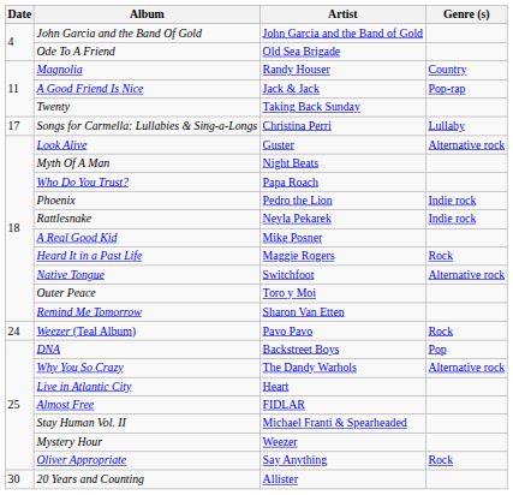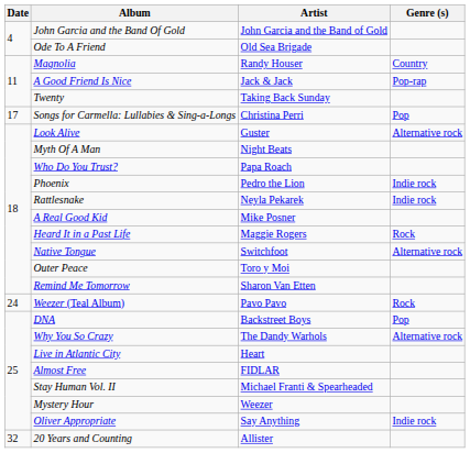 <table class="wikitable">
 <tr>
 <th>Date</th>
 <th>Album</th>
 <th>Artist</th>
 <th>Genre (s)</th>
 </tr>
 <tr>
 <td rowspan="2">4</td>
 <td><em>John Garcia and the Band Of Gold</em></td>
 <td><a href='#'>John Garcia and the Band of Gold</a></td>
 <td></td>
 </tr>
 <tr>
 <td><em>Ode To A Friend</em></td>
 <td><a href='#'>Old Sea Brigade</a></td>
 <td></td>
 </tr>
 <tr>
 <td rowspan="3">11</td>
 <td><em><a href='#'>Magnolia</a></em></td>
 <td><a href='#'>Randy Houser</a></td>
 <td><a href='#'>Country</a></td>
 </tr>
 <tr>
 <td><em><a href='#'>A Good Friend Is Nice</a></em></td>
 <td><a href='#'>Jack & Jack</a></td>
 <td><a href='#'>Pop-rap</a></td>
 </tr>
 <tr>
 <td><em>Twenty</em></td>
 <td><a href='#'>Taking Back Sunday</a></td>
 <td></td>
 </tr>
 <tr>
 <td>17</td>
 <td><em>Songs for Carmella: Lullabies & Sing-a-Longs</em> </td>
 <td><a href='#'>Christina Perri</a></td>
-<td><a href='#'>Lullaby</a></td>
+<td><a href='#'>Pop</a></td>
 </tr>
 <tr>
 <td rowspan="10">18</td>
 <td><em><a href='#'>Look Alive</a></em></td>
 <td><a href='#'>Guster</a></td>
 <td><a href='#'>Alternative rock</a></td>
 </tr>
 <tr>
 <td><em>Myth Of A Man</em></td>
 <td><a href='#'>Night Beats</a></td>
 <td></td>
 </tr>
 <tr>
 <td><em><a href='#'>Who Do You Trust?</a></em></td>
 <td><a href='#'>Papa Roach</a></td>
 <td></td>
 </tr>
 <tr>
 <td><em>Phoenix</em></td>
 <td><a href='#'>Pedro the Lion</a></td>
 <td><a href='#'>Indie rock</a></td>
 </tr>
 <tr>
 <td><em>Rattlesnake</em></td>
 <td><a href='#'>Neyla Pekarek</a></td>
 <td><a href='#'>Indie rock</a></td>
 </tr>
 <tr>
 <td><em><a href='#'>A Real Good Kid</a></em></td>
 <td><a href='#'>Mike Posner</a></td>
 <td></td>
 </tr>
 <tr>
 <td><em><a href='#'>Heard It in a Past Life</a></em></td>
 <td><a href='#'>Maggie Rogers</a></td>
 <td><a href='#'>Rock</a></td>
 </tr>
 <tr>
 <td><em><a href='#'>Native Tongue</a></em></td>
 <td><a href='#'>Switchfoot</a></td>
 <td><a href='#'>Alternative rock</a></td>
 </tr>
 <tr>
 <td><em>Outer Peace</em></td>
 <td><a href='#'>Toro y Moi</a></td>
 <td></td>
 </tr>
 <tr>
 <td><em><a href='#'>Remind Me Tomorrow</a></em></td>
 <td><a href='#'>Sharon Van Etten</a></td>
 <td></td>
 </tr>
 <tr>
 <td>24</td>
 <td><a href='#'><em>Weezer</em> (Teal Album)</a></td>
 <td><a href='#'>Pavo Pavo</a></td>
 <td><a href='#'>Rock</a></td>
 </tr>
 <tr>
 <td rowspan="7">25</td>
 <td><em><a href='#'>DNA</a></em></td>
 <td><a href='#'>Backstreet Boys</a></td>
 <td><a href='#'>Pop</a></td>
 </tr>
 <tr>
 <td><em><a href='#'>Why You So Crazy</a></em></td>
 <td><a href='#'>The Dandy Warhols</a></td>
 <td><a href='#'>Alternative rock</a></td>
 </tr>
 <tr>
 <td><em><a href='#'>Live in Atlantic City</a></em></td>
 <td><a href='#'>Heart</a></td>
 <td></td>
 </tr>
 <tr>
 <td><em><a href='#'>Almost Free</a></em></td>
 <td><a href='#'>FIDLAR</a></td>
 <td></td>
 </tr>
 <tr>
 <td><em>Stay Human Vol. II</em></td>
 <td><a href='#'>Michael Franti & Spearheaded</a></td>
 <td></td>
 </tr>
 <tr>
 <td><em>Mystery Hour</em></td>
 <td><a href='#'>Weezer</a></td>
 <td></td>
 </tr>
 <tr>
 <td><em><a href='#'>Oliver Appropriate</a></em></td>
 <td><a href='#'>Say Anything</a></td>
-<td><a href='#'>Rock</a></td>
+<td><a href='#'>Indie rock</a></td>
 </tr>
 <tr>
-<td>30</td>
+<td>32</td>
 <td><em>20 Years and Counting</em></td>
 <td><a href='#'>Allister</a></td>
 <td></td>
 </tr>
 </table>
